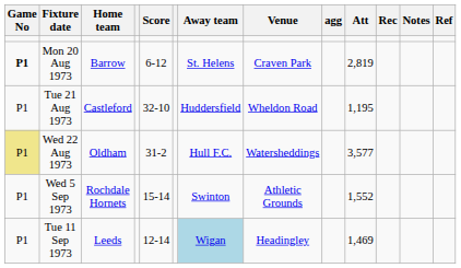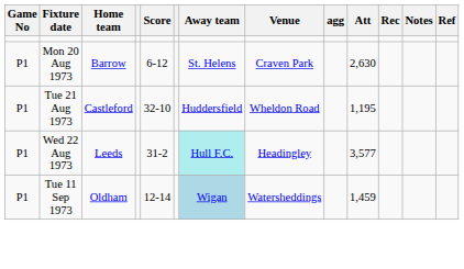 <table class="wikitable" style="text-align:center;">
 <tr>
 <th width=20 abbr="No">Game No</th>
 <th width=100 abbr="Date">Fixture date</th>
 <th width=150 abbr="Home team">Home team</th>
 <th width=5 abbr="space"></th>
 <th width=20 abbr="Score">Score</th>
 <th width=5 abbr="space"></th>
 <th width=150 abbr="Away team">Away team</th>
 <th width=150 abbr="Venue">Venue</th>
 <th width=50 abbr="Agg">agg</th>
 <th width=30 abbr="Att">Att</th>
 <th width=30 abbr="Rec">Rec</th>
 <th width=20 abbr="Notes">Notes</th>
 <th width=30 abbr="Ref">Ref</th>
 </tr>
 <tr>
 <td></td>
 <td></td>
 <td></td>
 <td></td>
 <td></td>
 <td></td>
 <td></td>
 <td></td>
 <td></td>
 <td></td>
 <td></td>
 <td></td>
 </tr>
 <tr>
-<td><strong>P1</strong></td>
+<td>P1</td>
 <td>Mon 20 Aug 1973</td>
 <td><a href='#'>Barrow</a></td>
 <td></td>
 <td>6-12</td>
 <td></td>
 <td><a href='#'>St. Helens</a></td>
 <td><a href='#'>Craven Park</a></td>
 <td></td>
-<td>2,819</td>
+<td>2,630</td>
 <td></td>
 <td></td>
 <td></td>
 </tr>
 <tr>
 <td>P1</td>
 <td>Tue 21 Aug 1973</td>
 <td><a href='#'>Castleford</a></td>
 <td></td>
 <td>32-10</td>
 <td></td>
 <td><a href='#'>Huddersfield</a></td>
 <td><a href='#'>Wheldon Road</a></td>
 <td></td>
 <td>1,195</td>
 <td></td>
 <td></td>
 <td></td>
 </tr>
 <tr>
-<td style="background: khaki;">P1</td>
+<td>P1</td>
 <td>Wed 22 Aug 1973</td>
-<td><a href='#'>Oldham</a></td>
+<td><a href='#'>Leeds</a></td>
 <td></td>
 <td>31-2</td>
 <td></td>
-<td><a href='#'>Hull F.C.</a></td>
-<td><a href='#'>Watersheddings</a></td>
+<td style="background: paleturquoise;"><a href='#'>Hull F.C.</a></td>
+<td><a href='#'>Headingley</a></td>
 <td></td>
 <td>3,577</td>
 <td></td>
 <td></td>
 <td></td>
 </tr>
 <tr>
 <td>P1</td>
-<td>Wed 5 Sep 1973</td>
-<td><a href='#'>Rochdale Hornets</a></td>
-<td></td>
-<td>15-14</td>
-<td></td>
-<td><a href='#'>Swinton</a></td>
-<td><a href='#'>Athletic Grounds</a></td>
-<td></td>
-<td>1,552</td>
-<td></td>
-<td></td>
-<td></td>
-</tr>
-<tr>
-<td>P1</td>
 <td>Tue 11 Sep 1973</td>
-<td><a href='#'>Leeds</a></td>
+<td><a href='#'>Oldham</a></td>
 <td></td>
 <td>12-14</td>
 <td></td>
 <td style="background: lightblue;"><a href='#'>Wigan</a></td>
-<td><a href='#'>Headingley</a></td>
+<td><a href='#'>Watersheddings</a></td>
 <td></td>
-<td>1,469</td>
+<td>1,459</td>
 <td></td>
 <td></td>
 <td></td>
 </tr>
 </table>
